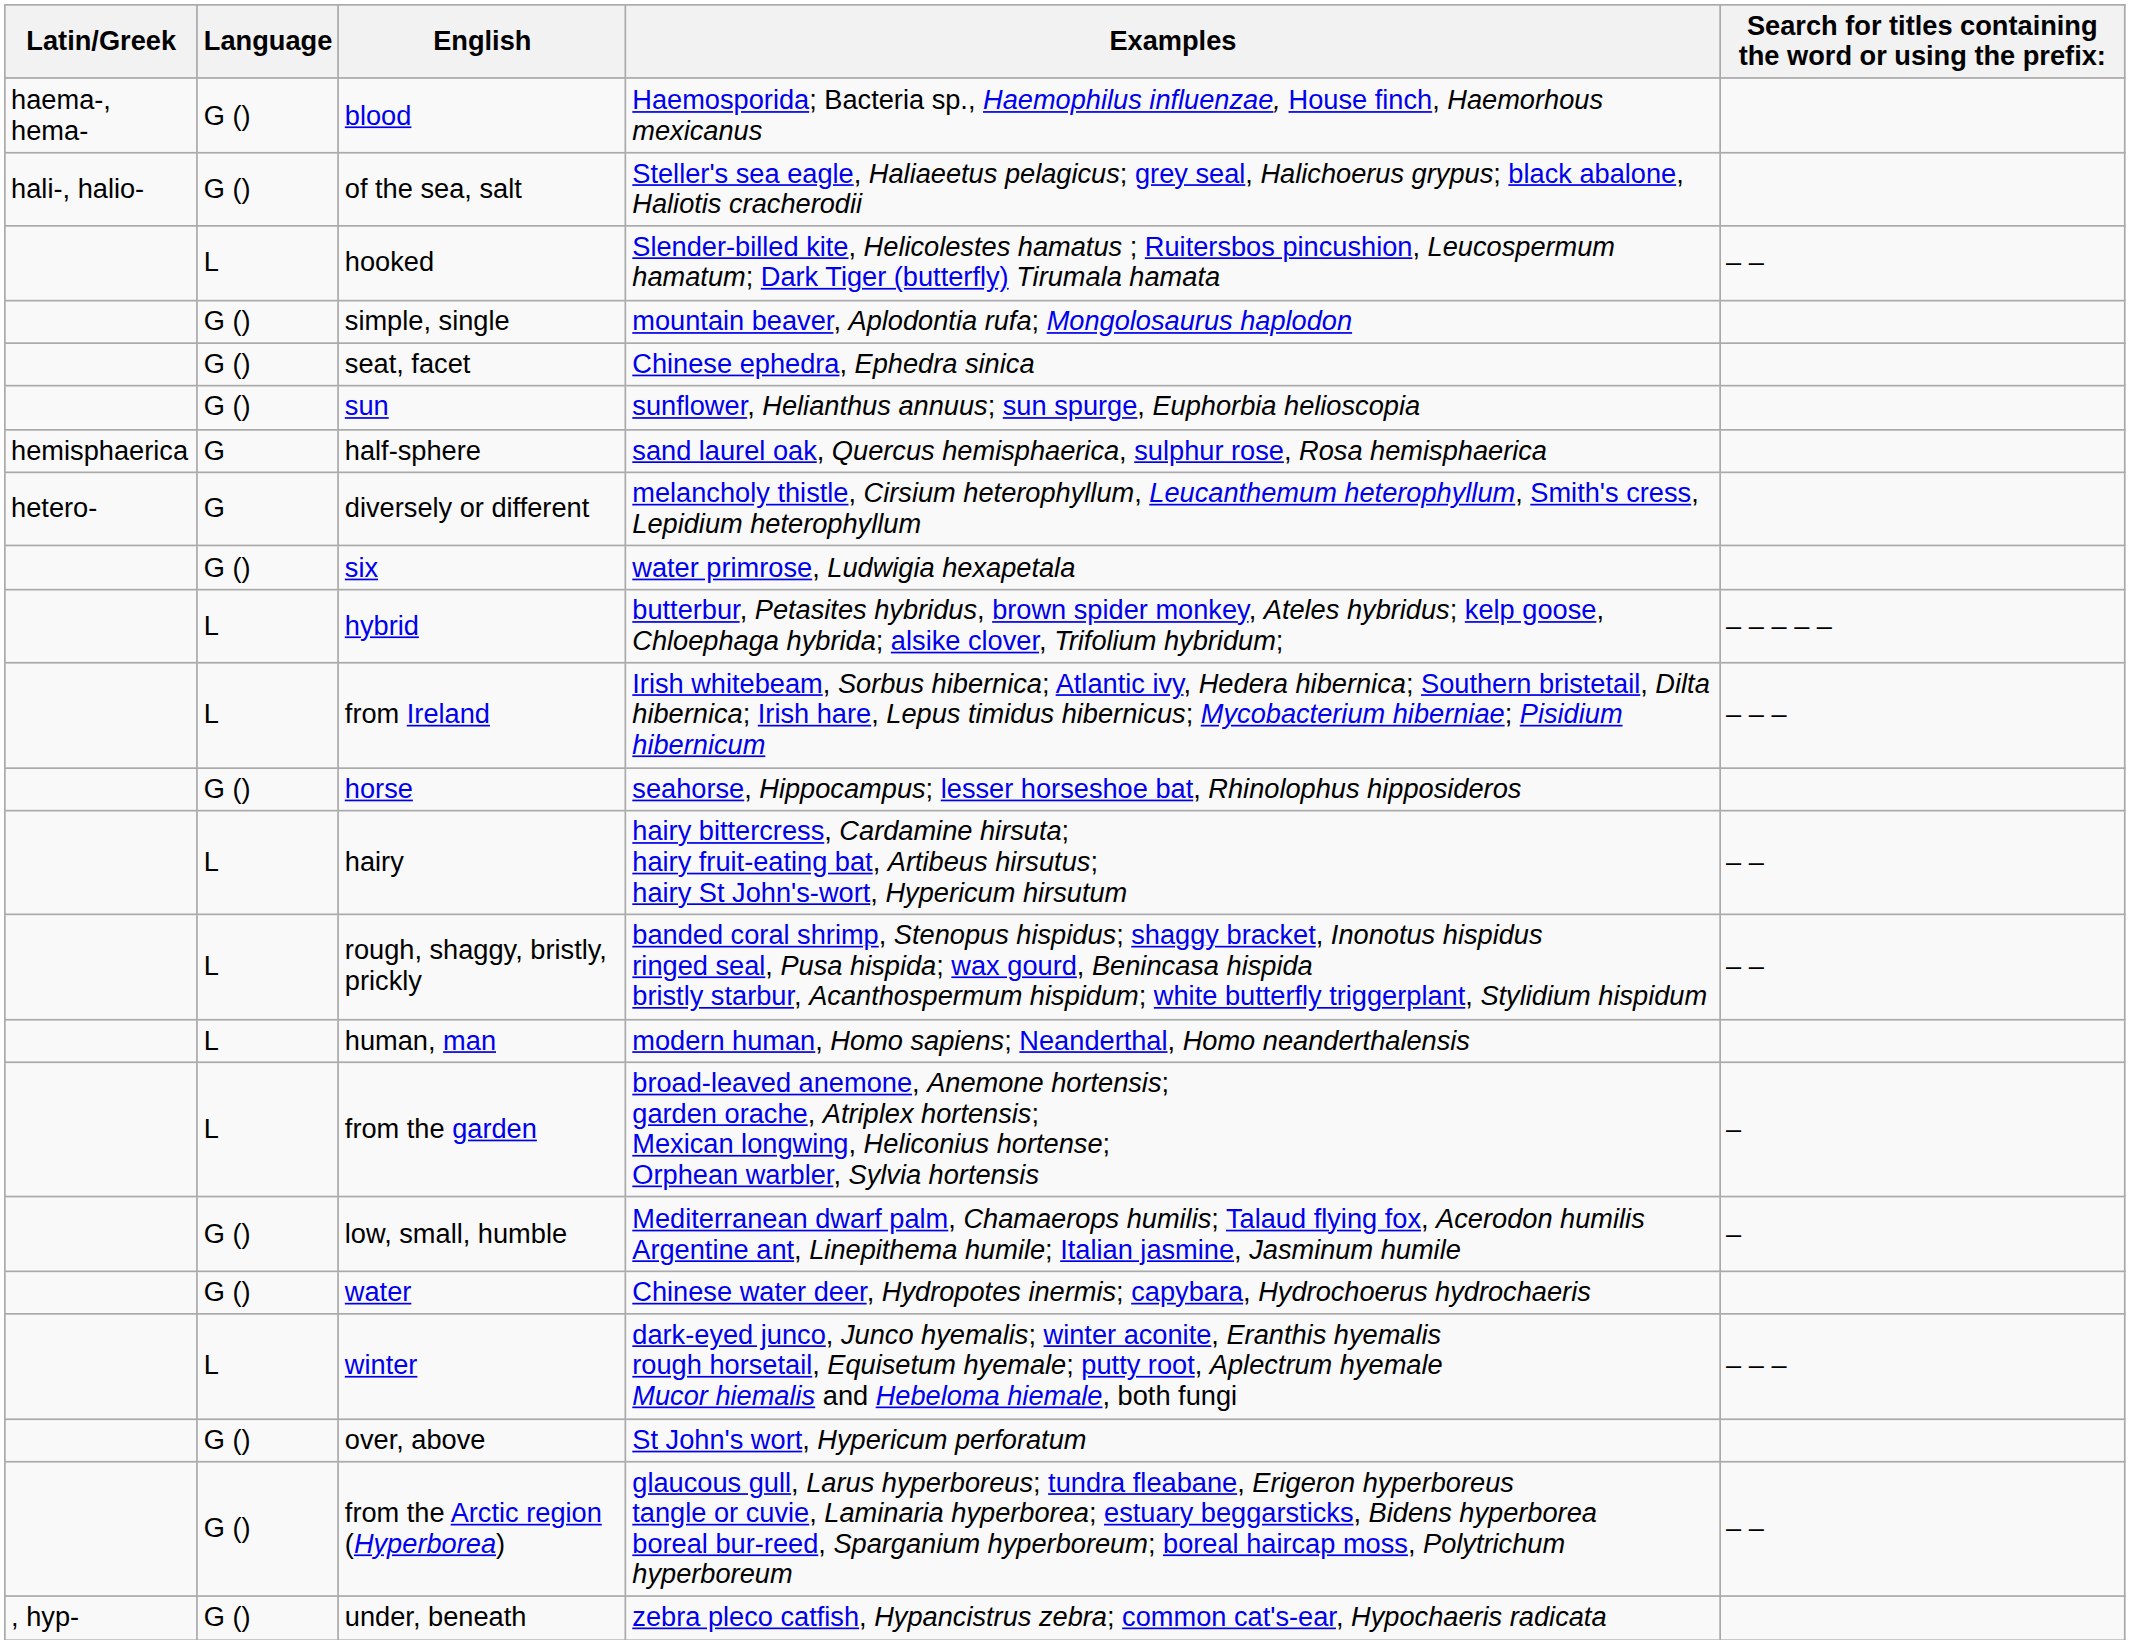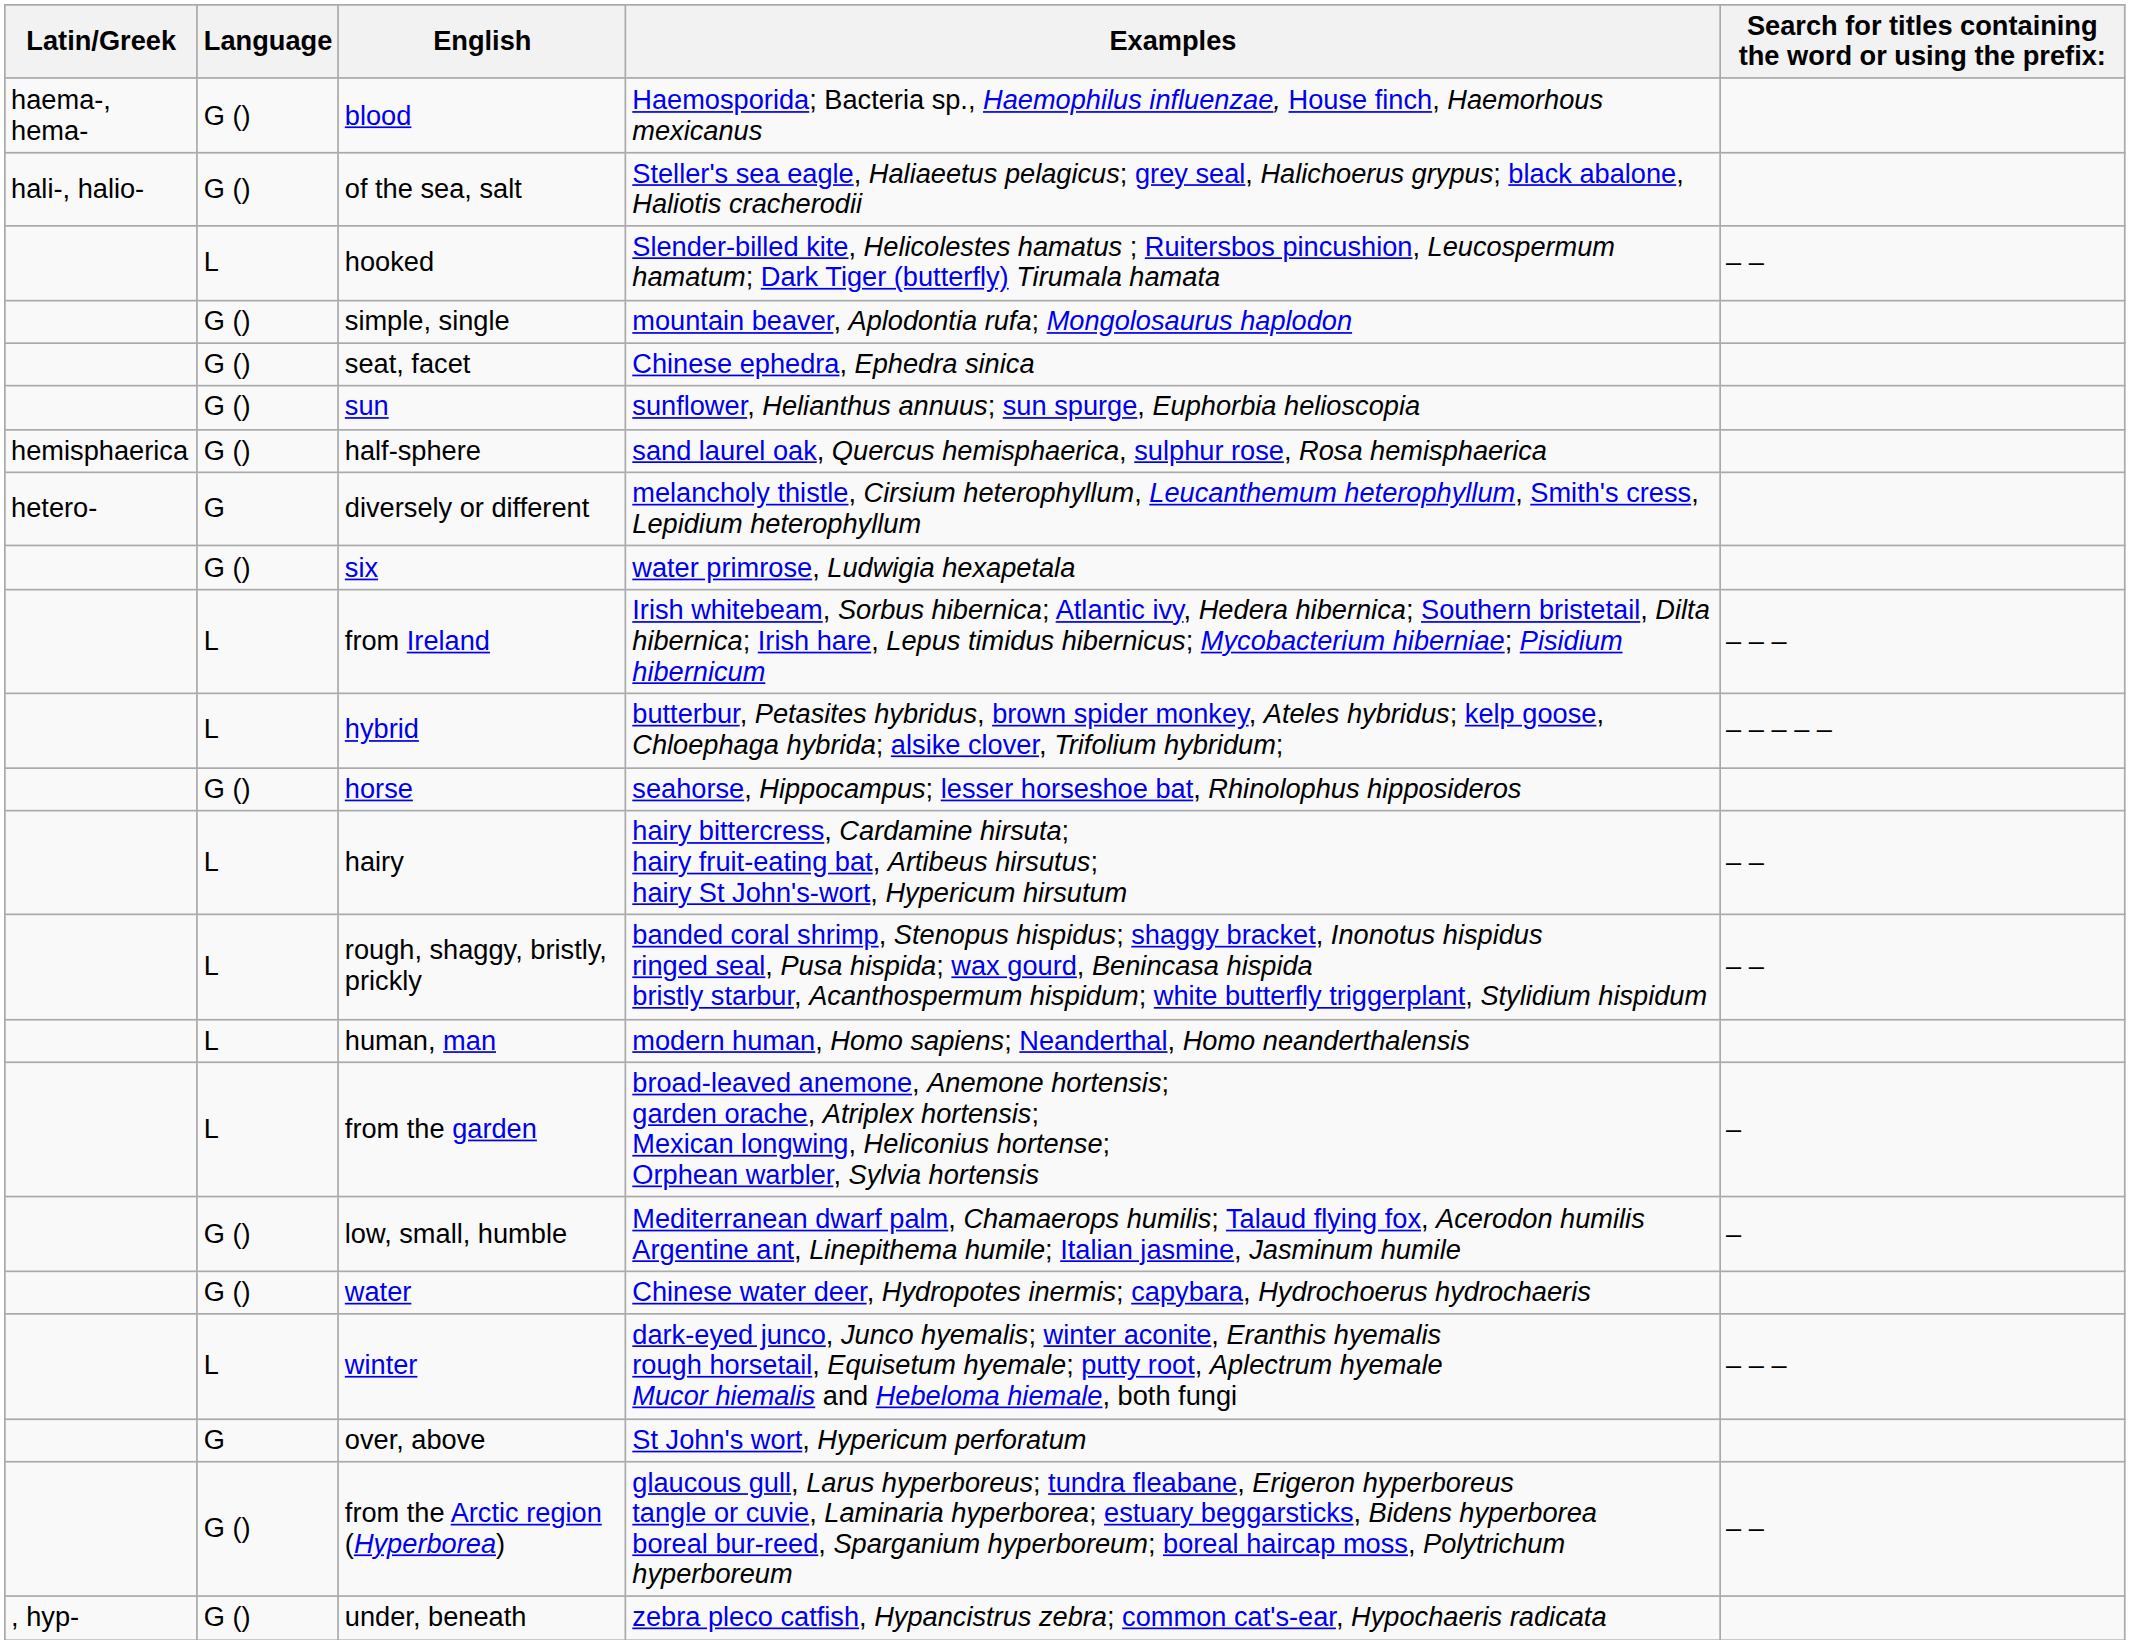 <table class="wikitable">
 <tr>
 <th>Latin/Greek</th>
 <th>Language</th>
 <th>English</th>
 <th>Examples</th>
 <th>Search for titles containing the word or using the prefix:</th>
 </tr>
 <tr>
 <td>haema-, hema-</td>
 <td>G  ()</td>
 <td><a href='#'>blood</a></td>
 <td><a href='#'>Haemosporida</a>; Bacteria sp., <em><a href='#'>Haemophilus influenzae</a>,</em> <a href='#'>House finch</a>, <em>Haemorhous mexicanus</em></td>
 <td></td>
 </tr>
 <tr>
 <td>hali-, halio-</td>
 <td>G  ()</td>
 <td>of the sea, salt</td>
 <td><a href='#'>Steller's sea eagle</a>, <em>Haliaeetus pelagicus</em>; <a href='#'>grey seal</a>, <em>Halichoerus grypus</em>; <a href='#'>black abalone</a>, <em>Haliotis cracherodii</em></td>
 <td></td>
 </tr>
 <tr>
 <td></td>
 <td>L</td>
 <td>hooked</td>
 <td><a href='#'>Slender-billed kite</a>, <em>Helicolestes hamatus</em> ; <a href='#'>Ruitersbos pincushion</a>, <em>Leucospermum hamatum</em>; <a href='#'>Dark Tiger (butterfly)</a> <em>Tirumala hamata</em></td>
 <td> –  – </td>
 </tr>
 <tr>
 <td></td>
 <td>G  ()</td>
 <td>simple, single</td>
 <td><a href='#'>mountain beaver</a>, <em>Aplodontia rufa</em>; <em><a href='#'>Mongolosaurus haplodon</a></em></td>
 <td></td>
 </tr>
 <tr>
 <td></td>
 <td>G  ()</td>
 <td>seat, facet</td>
 <td><a href='#'>Chinese ephedra</a>, <em>Ephedra sinica</em></td>
 <td></td>
 </tr>
 <tr>
 <td></td>
 <td>G  ()</td>
 <td><a href='#'>sun</a></td>
 <td><a href='#'>sunflower</a>, <em>Helianthus annuus</em>; <a href='#'>sun spurge</a>, <em>Euphorbia helioscopia</em></td>
 <td></td>
 </tr>
 <tr>
 <td>hemisphaerica</td>
-<td>G</td>
+<td>G  ()</td>
 <td>half-sphere</td>
 <td><a href='#'>sand laurel oak</a>, <em>Quercus hemisphaerica</em>, <a href='#'>sulphur rose</a>, <em>Rosa hemisphaerica</em></td>
 <td></td>
 </tr>
 <tr>
 <td>hetero-</td>
 <td>G</td>
 <td>diversely or different</td>
 <td><a href='#'>melancholy thistle</a>, <em>Cirsium heterophyllum</em>, <em><a href='#'>Leucanthemum heterophyllum</a></em>, <a href='#'>Smith's cress</a>, <em>Lepidium heterophyllum</em></td>
 <td></td>
 </tr>
 <tr>
 <td></td>
 <td>G  ()</td>
 <td><a href='#'>six</a></td>
 <td><a href='#'>water primrose</a>, <em>Ludwigia hexapetala</em></td>
 <td></td>
 </tr>
 <tr>
 <td></td>
 <td>L</td>
-<td><a href='#'>hybrid</a></td>
-<td><a href='#'>butterbur</a>, <em>Petasites hybridus</em>, <a href='#'>brown spider monkey</a>, <em>Ateles hybridus</em>; <a href='#'>kelp goose</a>, <em>Chloephaga hybrida</em>; <a href='#'>alsike clover</a>, <em>Trifolium hybridum</em>;</td>
-<td> –  –  –  –  – </td>
+<td>from <a href='#'>Ireland</a></td>
+<td><a href='#'>Irish whitebeam</a>, <em>Sorbus hibernica</em>; <a href='#'>Atlantic ivy</a>, <em>Hedera hibernica</em>; <a href='#'>Southern bristetail</a>, <em>Dilta hibernica</em>; <a href='#'>Irish hare</a>, <em>Lepus timidus hibernicus</em>; <em><a href='#'>Mycobacterium hiberniae</a></em>; <em><a href='#'>Pisidium hibernicum</a></em></td>
+<td> –  –  – </td>
 </tr>
 <tr>
 <td></td>
 <td>L</td>
-<td>from <a href='#'>Ireland</a></td>
-<td><a href='#'>Irish whitebeam</a>, <em>Sorbus hibernica</em>; <a href='#'>Atlantic ivy</a>, <em>Hedera hibernica</em>; <a href='#'>Southern bristetail</a>, <em>Dilta hibernica</em>; <a href='#'>Irish hare</a>, <em>Lepus timidus hibernicus</em>; <em><a href='#'>Mycobacterium hiberniae</a></em>; <em><a href='#'>Pisidium hibernicum</a></em></td>
-<td> –  –  – </td>
+<td><a href='#'>hybrid</a></td>
+<td><a href='#'>butterbur</a>, <em>Petasites hybridus</em>, <a href='#'>brown spider monkey</a>, <em>Ateles hybridus</em>; <a href='#'>kelp goose</a>, <em>Chloephaga hybrida</em>; <a href='#'>alsike clover</a>, <em>Trifolium hybridum</em>;</td>
+<td> –  –  –  –  – </td>
 </tr>
 <tr>
 <td></td>
 <td>G  ()</td>
 <td><a href='#'>horse</a></td>
 <td><a href='#'>seahorse</a>, <em>Hippocampus</em>; <a href='#'>lesser horseshoe bat</a>, <em>Rhinolophus hipposideros</em></td>
 <td></td>
 </tr>
 <tr>
 <td></td>
 <td>L</td>
 <td>hairy</td>
 <td><a href='#'>hairy bittercress</a>, <em>Cardamine hirsuta</em>;<br> <a href='#'>hairy fruit-eating bat</a>, <em>Artibeus hirsutus</em>;<br> <a href='#'>hairy St John's-wort</a>, <em>Hypericum hirsutum</em></td>
 <td> –  – </td>
 </tr>
 <tr>
 <td></td>
 <td>L</td>
 <td>rough, shaggy, bristly, prickly</td>
 <td><a href='#'>banded coral shrimp</a>, <em>Stenopus hispidus</em>; <a href='#'>shaggy bracket</a>, <em>Inonotus hispidus</em><br><a href='#'>ringed seal</a>, <em>Pusa hispida</em>; <a href='#'>wax gourd</a>, <em>Benincasa hispida</em><br><a href='#'>bristly starbur</a>, <em>Acanthospermum hispidum</em>; <a href='#'>white butterfly triggerplant</a>, <em>Stylidium hispidum</em></td>
 <td> –  – </td>
 </tr>
 <tr>
 <td></td>
 <td>L</td>
 <td>human, <a href='#'>man</a></td>
 <td><a href='#'>modern human</a>, <em>Homo sapiens</em>; <a href='#'>Neanderthal</a>, <em>Homo neanderthalensis</em></td>
 <td></td>
 </tr>
 <tr>
 <td></td>
 <td>L </td>
 <td>from the <a href='#'>garden</a></td>
 <td><a href='#'>broad-leaved anemone</a>, <em>Anemone hortensis</em>;<br> <a href='#'>garden orache</a>, <em>Atriplex hortensis</em>;<br> <a href='#'>Mexican longwing</a>, <em>Heliconius hortense</em>;<br> <a href='#'>Orphean warbler</a>, <em>Sylvia hortensis</em></td>
 <td> – </td>
 </tr>
 <tr>
 <td></td>
 <td>G  ()</td>
 <td>low, small, humble</td>
 <td><a href='#'>Mediterranean dwarf palm</a>, <em>Chamaerops humilis</em>; <a href='#'>Talaud flying fox</a>, <em>Acerodon humilis</em><br><a href='#'>Argentine ant</a>, <em>Linepithema humile</em>; <a href='#'>Italian jasmine</a>, <em>Jasminum humile</em></td>
 <td> – </td>
 </tr>
 <tr>
 <td></td>
 <td>G  ()</td>
 <td><a href='#'>water</a></td>
 <td><a href='#'>Chinese water deer</a>, <em>Hydropotes inermis</em>; <a href='#'>capybara</a>, <em>Hydrochoerus hydrochaeris</em></td>
 <td></td>
 </tr>
 <tr>
 <td></td>
 <td>L </td>
 <td><a href='#'>winter</a></td>
 <td><a href='#'>dark-eyed junco</a>, <em>Junco hyemalis</em>; <a href='#'>winter aconite</a>, <em>Eranthis hyemalis</em><br><a href='#'>rough horsetail</a>, <em>Equisetum hyemale</em>; <a href='#'>putty root</a>, <em>Aplectrum hyemale</em><br><em><a href='#'>Mucor hiemalis</a></em> and <em><a href='#'>Hebeloma hiemale</a></em>, both fungi</td>
 <td> –  –  – </td>
 </tr>
 <tr>
 <td></td>
-<td>G  ()</td>
+<td>G</td>
 <td>over, above</td>
 <td><a href='#'>St John's wort</a>, <em>Hypericum perforatum</em></td>
 <td></td>
 </tr>
 <tr>
 <td></td>
 <td>G   ()</td>
 <td>from the <a href='#'>Arctic region</a> (<em><a href='#'>Hyperborea</a></em>)</td>
 <td><a href='#'>glaucous gull</a>, <em>Larus hyperboreus</em>; <a href='#'>tundra fleabane</a>, <em>Erigeron hyperboreus</em><br> <a href='#'>tangle or cuvie</a>, <em>Laminaria hyperborea</em>; <a href='#'>estuary beggarsticks</a>, <em>Bidens hyperborea</em><br><a href='#'>boreal bur-reed</a>, <em>Sparganium hyperboreum</em>; <a href='#'>boreal haircap moss</a>, <em>Polytrichum hyperboreum</em></td>
 <td> –  – </td>
 </tr>
 <tr>
 <td>, hyp-</td>
 <td>G  ()</td>
 <td>under, beneath</td>
 <td><a href='#'>zebra pleco catfish</a>, <em>Hypancistrus zebra</em>; <a href='#'>common cat's-ear</a>, <em>Hypochaeris radicata</em></td>
 <td></td>
 </tr>
 </table>
